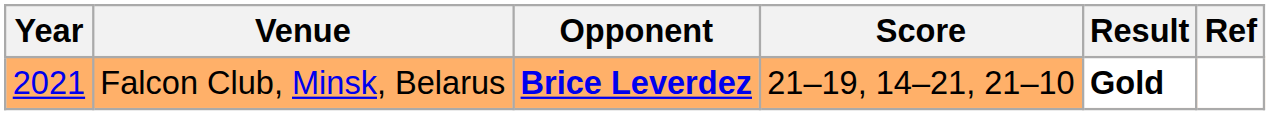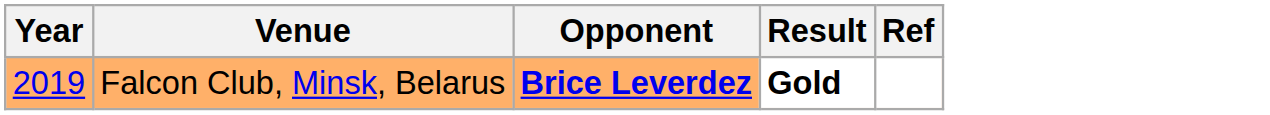 <table class="sortable wikitable" style="font-size: 90%;">
 <tr>
 <th>Year</th>
 <th>Venue</th>
 <th>Opponent</th>
-<th>Score</th>
 <th>Result</th>
 <th>Ref</th>
 </tr>
 <tr style="background:#FFB069">
-<td align="center"><a href='#'>2021</a></td>
+<td align="center"><a href='#'>2019</a></td>
 <td align="left">Falcon Club, <a href='#'>Minsk</a>, Belarus</td>
 <td align="left"><strong> <a href='#'>Brice Leverdez</a></strong></td>
-<td align="left">21–19, 14–21, 21–10</td>
 <td style="text-align:left; background:white"> <strong>Gold</strong></td>
 <td style="text-align:center; background:white"></td>
 </tr>
 </table>
